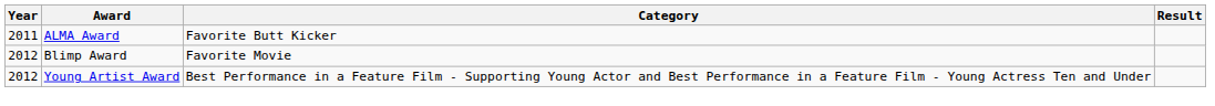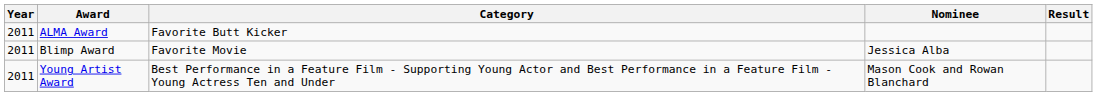 <table class="wikitable sortable">
 <tr>
 <th>Year</th>
 <th>Award</th>
 <th>Category</th>
+<th>Nominee</th>
 <th>Result</th>
 </tr>
 <tr>
 <td>2011</td>
 <td><a href='#'>ALMA Award</a></td>
 <td>Favorite Butt Kicker</td>
 <td></td>
-</tr>
-<tr>
-<td>2012</td>
-<td>Blimp Award</td>
-<td>Favorite Movie</td>
 <td></td>
 </tr>
 <tr>
-<td>2012</td>
+<td>2011</td>
+<td>Blimp Award</td>
+<td>Favorite Movie</td>
+<td>Jessica Alba</td>
+<td></td>
+</tr>
+<tr>
+<td>2011</td>
 <td><a href='#'>Young Artist Award</a></td>
 <td>Best Performance in a Feature Film - Supporting Young Actor and Best Performance in a Feature Film - Young Actress Ten and Under</td>
+<td>Mason Cook and Rowan Blanchard</td>
 <td></td>
 </tr>
 </table>
